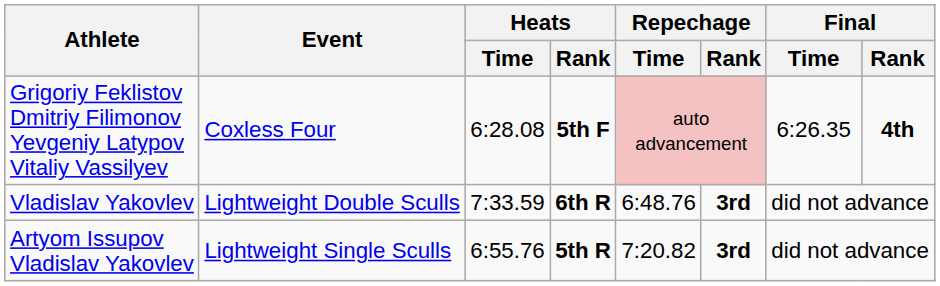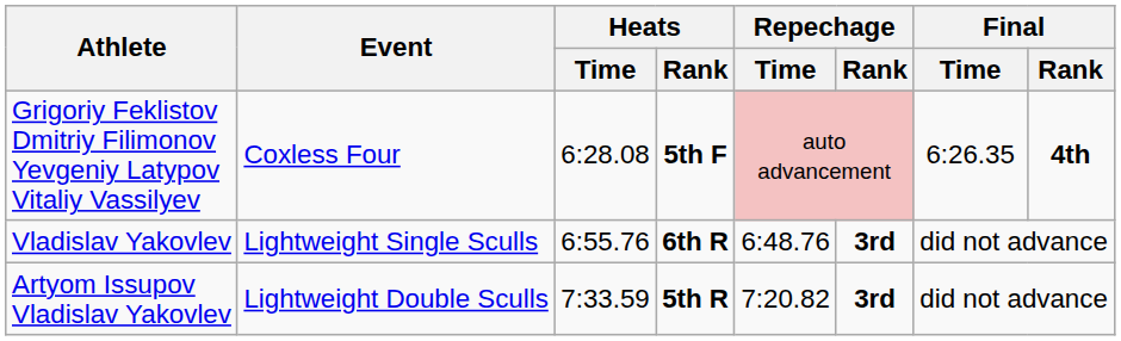 <table class=wikitable style="font-size:90%">
 <tr>
 <th rowspan=2>Athlete</th>
 <th rowspan=2>Event</th>
 <th colspan=2>Heats</th>
 <th colspan=2>Repechage</th>
 <th colspan=2>Final</th>
 </tr>
 <tr>
 <th>Time</th>
 <th>Rank</th>
 <th>Time</th>
 <th>Rank</th>
 <th>Time</th>
 <th>Rank</th>
 </tr>
 <tr>
 <td><a href='#'>Grigoriy Feklistov</a><br><a href='#'>Dmitriy Filimonov</a><br><a href='#'>Yevgeniy Latypov</a><br><a href='#'>Vitaliy Vassilyev</a></td>
 <td><a href='#'>Coxless Four</a></td>
 <td align=center>6:28.08</td>
 <td align=center><strong>5th F</strong></td>
 <td colspan="2" style="text-align:center; background:#f4c2c2;"><small>auto<br>advancement</small></td>
 <td align=center>6:26.35</td>
 <td align=center><strong>4th</strong></td>
 </tr>
 <tr>
 <td><a href='#'>Vladislav Yakovlev</a></td>
-<td><a href='#'>Lightweight Double Sculls</a></td>
-<td align=center>7:33.59</td>
+<td><a href='#'>Lightweight Single Sculls</a></td>
+<td align=center>6:55.76</td>
 <td align=center><strong>6th R</strong></td>
 <td align=center>6:48.76</td>
 <td align=center><strong>3rd</strong></td>
 <td align=center colspan=2>did not advance</td>
 </tr>
 <tr>
 <td><a href='#'>Artyom Issupov</a><br><a href='#'>Vladislav Yakovlev</a></td>
-<td><a href='#'>Lightweight Single Sculls</a></td>
-<td align=center>6:55.76</td>
+<td><a href='#'>Lightweight Double Sculls</a></td>
+<td align=center>7:33.59</td>
 <td align=center><strong>5th R</strong></td>
 <td align=center>7:20.82</td>
 <td align=center><strong>3rd</strong></td>
 <td align=center colspan=2>did not advance</td>
 </tr>
 </table>
